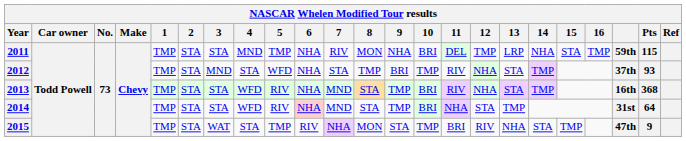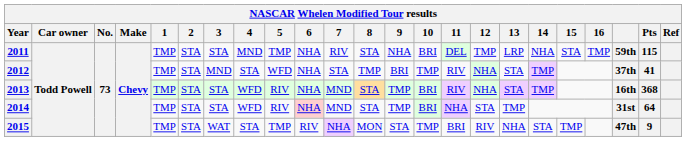 <table class="wikitable" style="text-align:center; font-size:75%">
 <tr>
 <th colspan=38><a href='#'>NASCAR</a> <a href='#'>Whelen Modified Tour</a> results</th>
 </tr>
 <tr>
 <th>Year</th>
 <th>Car owner</th>
 <th>No.</th>
 <th>Make</th>
 <th>1</th>
 <th>2</th>
 <th>3</th>
 <th>4</th>
 <th>5</th>
 <th>6</th>
 <th>7</th>
 <th>8</th>
 <th>9</th>
 <th>10</th>
 <th>11</th>
 <th>12</th>
 <th>13</th>
 <th>14</th>
 <th>15</th>
 <th>16</th>
 <th></th>
 <th>Pts</th>
 <th>Ref</th>
 </tr>
 <tr>
 <th><a href='#'>2011</a></th>
 <th rowspan=5>Todd Powell</th>
 <th rowspan=5>73</th>
 <th rowspan=5><a href='#'>Chevy</a></th>
 <td><a href='#'>TMP</a></td>
 <td><a href='#'>STA</a></td>
 <td><a href='#'>STA</a></td>
 <td><a href='#'>MND</a></td>
 <td><a href='#'>TMP</a></td>
 <td><a href='#'>NHA</a></td>
 <td><a href='#'>RIV</a></td>
-<td><a href='#'>MON</a></td>
+<td><a href='#'>STA</a></td>
 <td><a href='#'>NHA</a></td>
 <td><a href='#'>BRI</a></td>
 <td style="background:#DFFFDF;"><a href='#'>DEL</a><br></td>
 <td><a href='#'>TMP</a></td>
 <td><a href='#'>LRP</a></td>
 <td><a href='#'>NHA</a></td>
 <td><a href='#'>STA</a></td>
 <td><a href='#'>TMP</a></td>
 <th>59th</th>
 <th>115</th>
 <th></th>
 </tr>
 <tr>
 <th><a href='#'>2012</a></th>
 <td><a href='#'>TMP</a></td>
 <td><a href='#'>STA</a></td>
 <td><a href='#'>MND</a></td>
 <td><a href='#'>STA</a></td>
 <td><a href='#'>WFD</a></td>
 <td><a href='#'>NHA</a></td>
 <td><a href='#'>STA</a></td>
 <td><a href='#'>TMP</a></td>
 <td><a href='#'>BRI</a></td>
 <td><a href='#'>TMP</a></td>
 <td><a href='#'>RIV</a></td>
 <td style="background:#DFFFDF;"><a href='#'>NHA</a><br></td>
 <td><a href='#'>STA</a></td>
 <td style="background:#EFCFFF;"><a href='#'>TMP</a><br></td>
 <td colspan=2></td>
 <th>37th</th>
-<th>93</th>
+<th>41</th>
 <th></th>
 </tr>
 <tr>
 <th><a href='#'>2013</a></th>
 <td style="background:#DFFFDF;"><a href='#'>TMP</a><br></td>
 <td style="background:#DFFFDF;"><a href='#'>STA</a><br></td>
 <td style="background:#DFFFDF;"><a href='#'>STA</a><br></td>
 <td style="background:#DFFFDF;"><a href='#'>WFD</a><br></td>
 <td style="background:#DFFFDF;"><a href='#'>RIV</a><br></td>
 <td style="background:#DFFFDF;"><a href='#'>NHA</a><br></td>
 <td style="background:#DFFFDF;"><a href='#'>MND</a><br></td>
 <td style="background:#FFDF9F;"><a href='#'>STA</a><br></td>
 <td style="background:#DFFFDF;"><a href='#'>TMP</a><br></td>
 <td style="background:#DFFFDF;"><a href='#'>BRI</a><br></td>
 <td style="background:#EFCFFF;"><a href='#'>RIV</a><br></td>
 <td style="background:#DFFFDF;"><a href='#'>NHA</a><br></td>
 <td style="background:#EFCFFF;"><a href='#'>STA</a><br></td>
 <td style="background:#EFCFFF;"><a href='#'>TMP</a><br></td>
 <td colspan=2></td>
 <th>16th</th>
 <th>368</th>
 <th></th>
 </tr>
 <tr>
 <th><a href='#'>2014</a></th>
 <td><a href='#'>TMP</a></td>
 <td><a href='#'>STA</a></td>
 <td><a href='#'>STA</a></td>
 <td><a href='#'>WFD</a></td>
 <td><a href='#'>RIV</a></td>
 <td style="background:#FFCFCF;"><a href='#'>NHA</a><br></td>
 <td><a href='#'>MND</a></td>
 <td><a href='#'>STA</a></td>
 <td><a href='#'>TMP</a></td>
 <td style="background:#DFFFDF;"><a href='#'>BRI</a><br></td>
 <td style="background:#EFCFFF;"><a href='#'>NHA</a><br></td>
 <td><a href='#'>STA</a></td>
 <td><a href='#'>TMP</a></td>
 <td colspan=3></td>
 <th>31st</th>
 <th>64</th>
 <th></th>
 </tr>
 <tr>
 <th><a href='#'>2015</a></th>
 <td><a href='#'>TMP</a></td>
 <td><a href='#'>STA</a></td>
 <td><a href='#'>WAT</a></td>
 <td><a href='#'>STA</a></td>
 <td><a href='#'>TMP</a></td>
 <td><a href='#'>RIV</a></td>
 <td style="background:#EFCFFF;"><a href='#'>NHA</a><br></td>
 <td><a href='#'>MON</a></td>
 <td><a href='#'>STA</a></td>
 <td><a href='#'>TMP</a></td>
 <td><a href='#'>BRI</a></td>
 <td><a href='#'>RIV</a></td>
 <td><a href='#'>NHA</a></td>
 <td><a href='#'>STA</a></td>
 <td><a href='#'>TMP</a></td>
 <td></td>
 <th>47th</th>
 <th>9</th>
 <th></th>
 </tr>
 </table>
